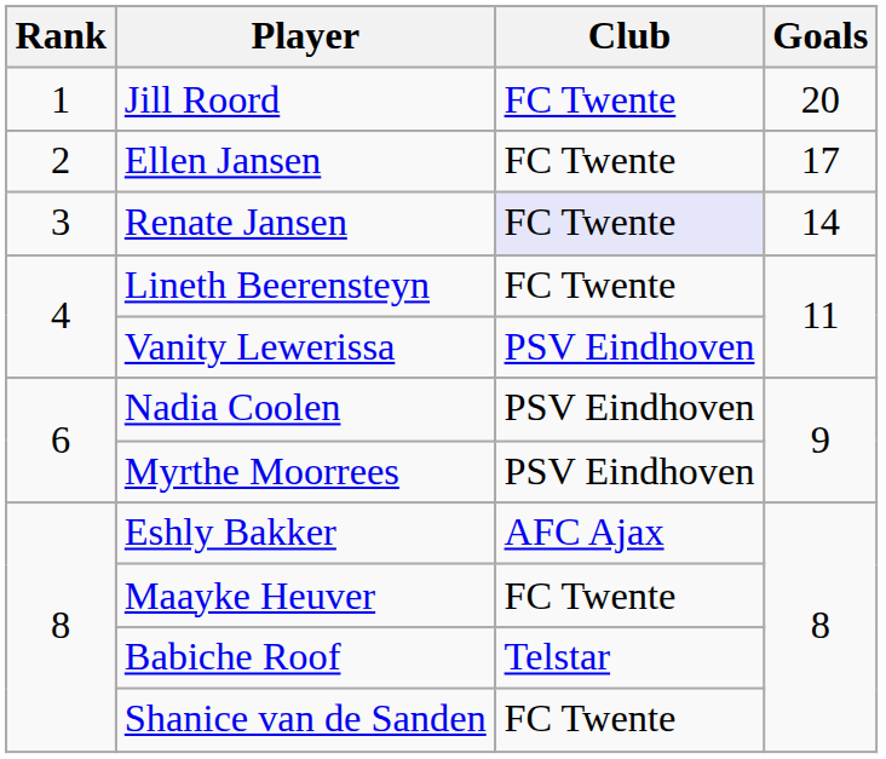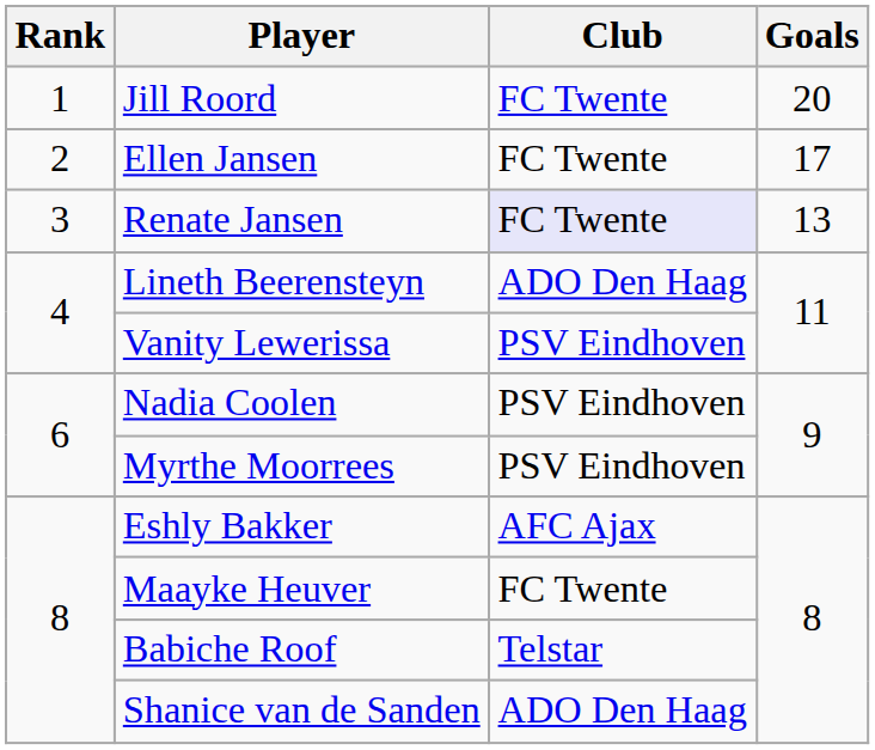 <table class="wikitable sortable" style="text-align:center">
 <tr>
 <th>Rank</th>
 <th>Player</th>
 <th>Club</th>
 <th>Goals</th>
 </tr>
 <tr>
 <td>1</td>
 <td align="left"> <a href='#'>Jill Roord</a></td>
 <td align="left"><a href='#'>FC Twente</a></td>
 <td>20</td>
 </tr>
 <tr>
 <td>2</td>
 <td align="left"> <a href='#'>Ellen Jansen</a></td>
 <td align="left">FC Twente</td>
 <td>17</td>
 </tr>
 <tr>
 <td>3</td>
 <td align="left"> <a href='#'>Renate Jansen</a></td>
 <td align="left" style="background: lavender;">FC Twente</td>
-<td>14</td>
+<td>13</td>
 </tr>
 <tr>
 <td rowspan=2>4</td>
 <td align="left"> <a href='#'>Lineth Beerensteyn</a></td>
-<td align="left">FC Twente</td>
+<td align="left"><a href='#'>ADO Den Haag</a></td>
 <td rowspan=2>11</td>
 </tr>
 <tr>
 <td align="left"> <a href='#'>Vanity Lewerissa</a></td>
 <td align="left"><a href='#'>PSV Eindhoven</a></td>
 </tr>
 <tr>
 <td rowspan=2>6</td>
 <td align="left"> <a href='#'>Nadia Coolen</a></td>
 <td align="left">PSV Eindhoven</td>
 <td rowspan=2>9</td>
 </tr>
 <tr>
 <td align="left"> <a href='#'>Myrthe Moorrees</a></td>
 <td align="left">PSV Eindhoven</td>
 </tr>
 <tr>
 <td rowspan=4>8</td>
 <td align="left"> <a href='#'>Eshly Bakker</a></td>
 <td align="left"><a href='#'>AFC Ajax</a></td>
 <td rowspan=4>8</td>
 </tr>
 <tr>
 <td align="left"> <a href='#'>Maayke Heuver</a></td>
 <td align="left">FC Twente</td>
 </tr>
 <tr>
 <td align="left"> <a href='#'>Babiche Roof</a></td>
 <td align="left"><a href='#'>Telstar</a></td>
 </tr>
 <tr>
 <td align="left"> <a href='#'>Shanice van de Sanden</a></td>
-<td align="left">FC Twente</td>
+<td align="left"><a href='#'>ADO Den Haag</a></td>
 </tr>
 </table>
